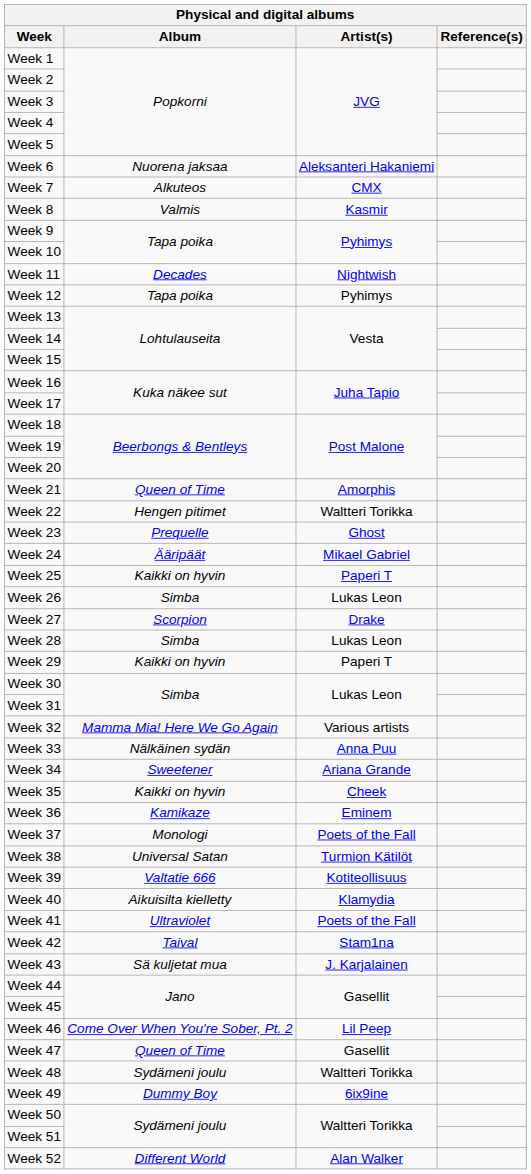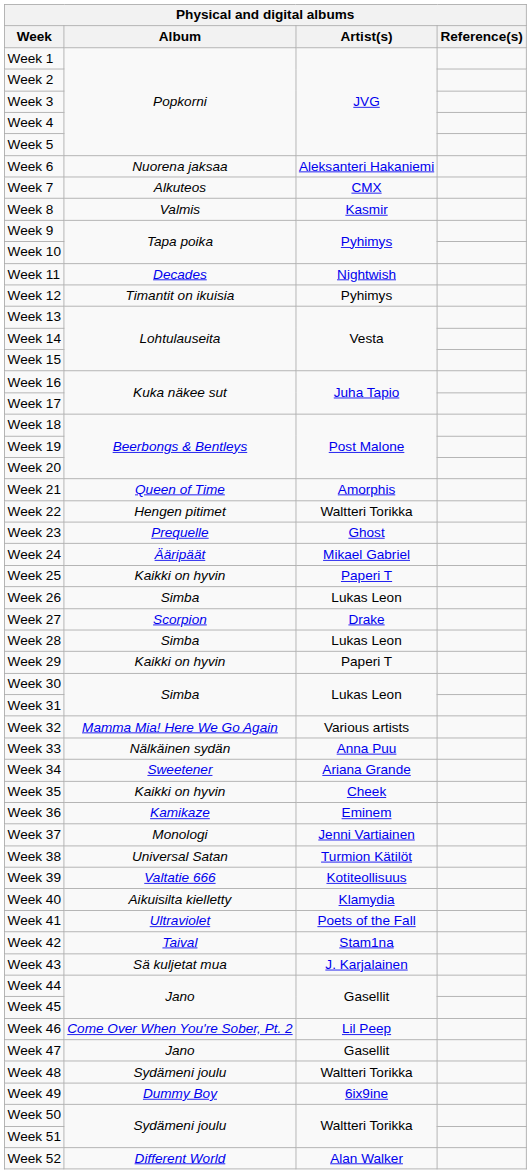 <table class="wikitable">
 <tr>
 <th colspan="4">Physical and digital albums</th>
 </tr>
 <tr>
 <th>Week</th>
 <th>Album</th>
 <th>Artist(s)</th>
 <th>Reference(s)</th>
 </tr>
 <tr>
 <td>Week 1</td>
 <td style="text-align: center;" rowspan="5"><em>Popkorni</em></td>
 <td style="text-align: center;" rowspan="5"><a href='#'>JVG</a></td>
 <td style="text-align: center;"></td>
 </tr>
 <tr>
 <td>Week 2</td>
 <td style="text-align: center;"></td>
 </tr>
 <tr>
 <td>Week 3</td>
 <td style="text-align: center;"></td>
 </tr>
 <tr>
 <td>Week 4</td>
 <td style="text-align: center;"></td>
 </tr>
 <tr>
 <td>Week 5</td>
 <td style="text-align: center;"></td>
 </tr>
 <tr>
 <td>Week 6</td>
 <td style="text-align: center;"><em>Nuorena jaksaa</em></td>
 <td style="text-align: center;"><a href='#'>Aleksanteri Hakaniemi</a></td>
 <td style="text-align: center;"></td>
 </tr>
 <tr>
 <td>Week 7</td>
 <td style="text-align: center;"><em>Alkuteos</em></td>
 <td style="text-align: center;"><a href='#'>CMX</a></td>
 <td style="text-align: center;"></td>
 </tr>
 <tr>
 <td>Week 8</td>
 <td style="text-align: center;"><em>Valmis</em></td>
 <td style="text-align: center;"><a href='#'>Kasmir</a></td>
 <td style="text-align: center;"></td>
 </tr>
 <tr>
 <td>Week 9</td>
 <td style="text-align: center;" rowspan="2"><em>Tapa poika</em></td>
 <td style="text-align: center;" rowspan="2"><a href='#'>Pyhimys</a></td>
 <td style="text-align: center;"></td>
 </tr>
 <tr>
 <td>Week 10</td>
 <td style="text-align: center;"></td>
 </tr>
 <tr>
 <td>Week 11</td>
 <td style="text-align: center;"><em><a href='#'>Decades</a></em></td>
 <td style="text-align: center;"><a href='#'>Nightwish</a></td>
 <td style="text-align: center;"></td>
 </tr>
 <tr>
 <td>Week 12</td>
-<td style="text-align: center;"><em>Tapa poika</em></td>
+<td style="text-align: center;"><em>Timantit on ikuisia</em></td>
 <td style="text-align: center;">Pyhimys</td>
 <td style="text-align: center;"></td>
 </tr>
 <tr>
 <td>Week 13</td>
 <td style="text-align: center;" rowspan="3"><em>Lohtulauseita</em></td>
 <td style="text-align: center;" rowspan="3">Vesta</td>
 <td style="text-align: center;"></td>
 </tr>
 <tr>
 <td>Week 14</td>
 <td style="text-align: center;"></td>
 </tr>
 <tr>
 <td>Week 15</td>
 <td style="text-align: center;"></td>
 </tr>
 <tr>
 <td>Week 16</td>
 <td style="text-align: center;" rowspan="2"><em>Kuka näkee sut</em></td>
 <td style="text-align: center;" rowspan="2"><a href='#'>Juha Tapio</a></td>
 <td style="text-align: center;"></td>
 </tr>
 <tr>
 <td>Week 17</td>
 <td style="text-align: center;"></td>
 </tr>
 <tr>
 <td>Week 18</td>
 <td style="text-align: center;" rowspan="3"><em><a href='#'>Beerbongs & Bentleys</a></em></td>
 <td style="text-align: center;" rowspan="3"><a href='#'>Post Malone</a></td>
 <td style="text-align: center;"></td>
 </tr>
 <tr>
 <td>Week 19</td>
 <td style="text-align: center;"></td>
 </tr>
 <tr>
 <td>Week 20</td>
 <td style="text-align: center;"></td>
 </tr>
 <tr>
 <td>Week 21</td>
 <td style="text-align: center;"><em><a href='#'>Queen of Time</a></em></td>
 <td style="text-align: center;"><a href='#'>Amorphis</a></td>
 <td style="text-align: center;"></td>
 </tr>
 <tr>
 <td>Week 22</td>
 <td style="text-align: center;"><em>Hengen pitimet</em></td>
 <td style="text-align: center;">Waltteri Torikka</td>
 <td style="text-align: center;"></td>
 </tr>
 <tr>
 <td>Week 23</td>
 <td style="text-align: center;"><em><a href='#'>Prequelle</a></em></td>
 <td style="text-align: center;"><a href='#'>Ghost</a></td>
 <td style="text-align: center;"></td>
 </tr>
 <tr>
 <td>Week 24</td>
 <td style="text-align: center;"><em><a href='#'>Ääripäät</a></em></td>
 <td style="text-align: center;"><a href='#'>Mikael Gabriel</a></td>
 <td style="text-align: center;"></td>
 </tr>
 <tr>
 <td>Week 25</td>
 <td style="text-align: center;"><em>Kaikki on hyvin</em></td>
 <td style="text-align: center;"><a href='#'>Paperi T</a></td>
 <td style="text-align: center;"></td>
 </tr>
 <tr>
 <td>Week 26</td>
 <td style="text-align: center;"><em>Simba</em></td>
 <td style="text-align: center;">Lukas Leon</td>
 <td style="text-align: center;"></td>
 </tr>
 <tr>
 <td>Week 27</td>
 <td style="text-align: center;"><em><a href='#'>Scorpion</a></em></td>
 <td style="text-align: center;"><a href='#'>Drake</a></td>
 <td style="text-align: center;"></td>
 </tr>
 <tr>
 <td>Week 28</td>
 <td style="text-align: center;"><em>Simba</em></td>
 <td style="text-align: center;">Lukas Leon</td>
 <td style="text-align: center;"></td>
 </tr>
 <tr>
 <td>Week 29</td>
 <td style="text-align: center;"><em>Kaikki on hyvin</em></td>
 <td style="text-align: center;">Paperi T</td>
 <td style="text-align: center;"></td>
 </tr>
 <tr>
 <td>Week 30</td>
 <td style="text-align: center;" rowspan="2"><em>Simba</em></td>
 <td style="text-align: center;" rowspan="2">Lukas Leon</td>
 <td style="text-align: center;"></td>
 </tr>
 <tr>
 <td>Week 31</td>
 <td style="text-align: center;"></td>
 </tr>
 <tr>
 <td>Week 32</td>
 <td style="text-align: center;"><em><a href='#'>Mamma Mia! Here We Go Again</a></em></td>
 <td style="text-align: center;">Various artists</td>
 <td style="text-align: center;"></td>
 </tr>
 <tr>
 <td>Week 33</td>
 <td style="text-align: center;"><em>Nälkäinen sydän</em></td>
 <td style="text-align: center;"><a href='#'>Anna Puu</a></td>
 <td style="text-align: center;"></td>
 </tr>
 <tr>
 <td>Week 34</td>
 <td style="text-align: center;"><em><a href='#'>Sweetener</a></em></td>
 <td style="text-align: center;"><a href='#'>Ariana Grande</a></td>
 <td style="text-align: center;"></td>
 </tr>
 <tr>
 <td>Week 35</td>
 <td style="text-align: center;"><em>Kaikki on hyvin</em></td>
 <td style="text-align: center;"><a href='#'>Cheek</a></td>
 <td style="text-align: center;"></td>
 </tr>
 <tr>
 <td>Week 36</td>
 <td style="text-align: center;"><em><a href='#'>Kamikaze</a></em></td>
 <td style="text-align: center;"><a href='#'>Eminem</a></td>
 <td style="text-align: center;"></td>
 </tr>
 <tr>
 <td>Week 37</td>
 <td style="text-align: center;"><em>Monologi</em></td>
-<td style="text-align: center;"><a href='#'>Poets of the Fall</a></td>
+<td style="text-align: center;"><a href='#'>Jenni Vartiainen</a></td>
 <td style="text-align: center;"></td>
 </tr>
 <tr>
 <td>Week 38</td>
 <td style="text-align: center;"><em>Universal Satan</em></td>
 <td style="text-align: center;"><a href='#'>Turmion Kätilöt</a></td>
 <td style="text-align: center;"></td>
 </tr>
 <tr>
 <td>Week 39</td>
 <td style="text-align: center;"><em><a href='#'>Valtatie 666</a></em></td>
 <td style="text-align: center;"><a href='#'>Kotiteollisuus</a></td>
 <td style="text-align: center;"></td>
 </tr>
 <tr>
 <td>Week 40</td>
 <td style="text-align: center;"><em>Aikuisilta kielletty</em></td>
 <td style="text-align: center;"><a href='#'>Klamydia</a></td>
 <td style="text-align: center;"></td>
 </tr>
 <tr>
 <td>Week 41</td>
 <td style="text-align: center;"><em><a href='#'>Ultraviolet</a></em></td>
 <td style="text-align: center;"><a href='#'>Poets of the Fall</a></td>
 <td style="text-align: center;"></td>
 </tr>
 <tr>
 <td>Week 42</td>
 <td style="text-align: center;"><em><a href='#'>Taival</a></em></td>
 <td style="text-align: center;"><a href='#'>Stam1na</a></td>
 <td style="text-align: center;"></td>
 </tr>
 <tr>
 <td>Week 43</td>
 <td style="text-align: center;"><em>Sä kuljetat mua</em></td>
 <td style="text-align: center;"><a href='#'>J. Karjalainen</a></td>
 <td style="text-align: center;"></td>
 </tr>
 <tr>
 <td>Week 44</td>
 <td style="text-align: center;" rowspan="2"><em>Jano</em></td>
 <td style="text-align: center;" rowspan="2">Gasellit</td>
 <td style="text-align: center;"></td>
 </tr>
 <tr>
 <td>Week 45</td>
 <td style="text-align: center;"></td>
 </tr>
 <tr>
 <td>Week 46</td>
 <td style="text-align: center;"><em><a href='#'>Come Over When You're Sober, Pt. 2</a></em></td>
 <td style="text-align: center;"><a href='#'>Lil Peep</a></td>
 <td style="text-align: center;"></td>
 </tr>
 <tr>
 <td>Week 47</td>
-<td style="text-align: center;"><em><a href='#'>Queen of Time</a></em></td>
+<td style="text-align: center;"><em>Jano</em></td>
 <td style="text-align: center;">Gasellit</td>
 <td style="text-align: center;"></td>
 </tr>
 <tr>
 <td>Week 48</td>
 <td style="text-align: center;"><em>Sydämeni joulu</em></td>
 <td style="text-align: center;">Waltteri Torikka</td>
 <td style="text-align: center;"></td>
 </tr>
 <tr>
 <td>Week 49</td>
 <td style="text-align: center;"><em><a href='#'>Dummy Boy</a></em></td>
 <td style="text-align: center;"><a href='#'>6ix9ine</a></td>
 <td style="text-align: center;"></td>
 </tr>
 <tr>
 <td>Week 50</td>
 <td style="text-align: center;" rowspan="2"><em>Sydämeni joulu</em></td>
 <td style="text-align: center;" rowspan="2">Waltteri Torikka</td>
 <td style="text-align: center;"></td>
 </tr>
 <tr>
 <td>Week 51</td>
 <td style="text-align: center;"></td>
 </tr>
 <tr>
 <td>Week 52</td>
 <td style="text-align: center;"><em><a href='#'>Different World</a></em></td>
 <td style="text-align: center;"><a href='#'>Alan Walker</a></td>
 <td style="text-align: center;"></td>
 </tr>
 </table>
